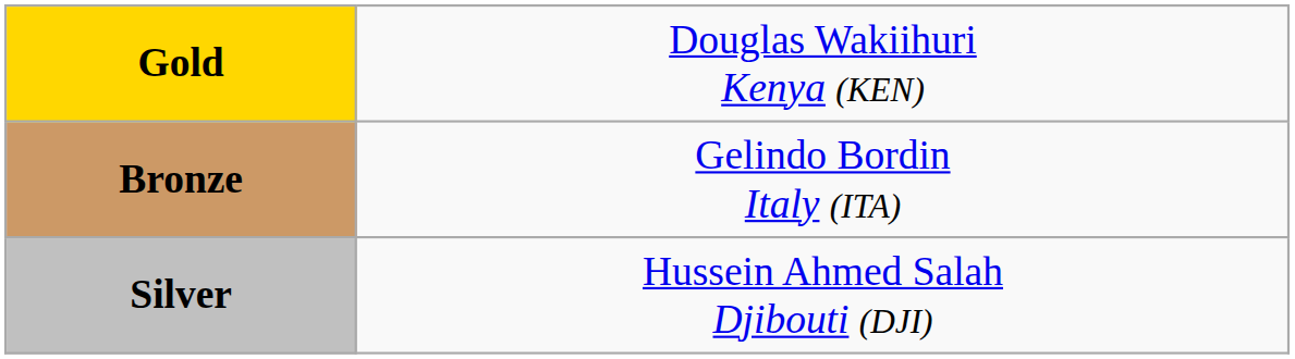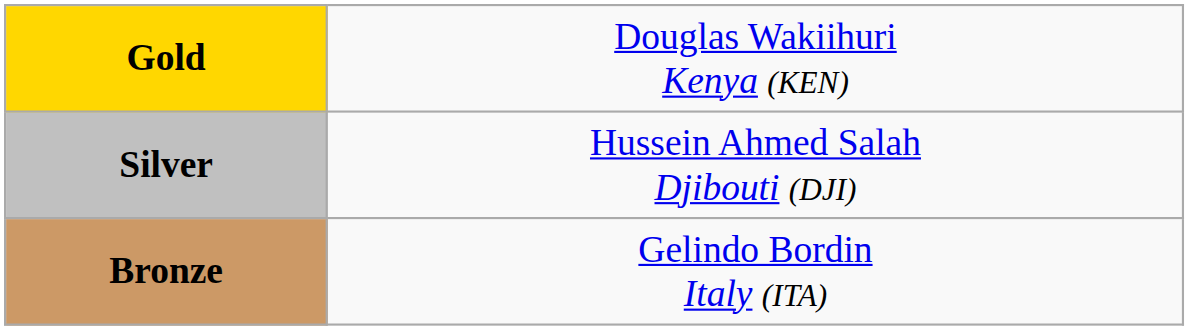 <table class="wikitable" style=" text-align:center; font-size:110%;" width="35%">
 <tr>
 <td bgcolor="gold"><strong>Gold</strong></td>
 <td> <a href='#'>Douglas Wakiihuri</a><br><em><a href='#'>Kenya</a> <small>(KEN)</small></em></td>
 </tr>
 <tr>
+<td bgcolor="silver"><strong>Silver</strong></td>
+<td> <a href='#'>Hussein Ahmed Salah</a><br><em><a href='#'>Djibouti</a> <small>(DJI)</small></em></td>
+</tr>
+<tr>
 <td bgcolor="CC9966"><strong>Bronze</strong></td>
 <td> <a href='#'>Gelindo Bordin</a><br><em><a href='#'>Italy</a> <small>(ITA)</small></em></td>
 </tr>
-<tr>
-<td bgcolor="silver"><strong>Silver</strong></td>
-<td> <a href='#'>Hussein Ahmed Salah</a><br><em><a href='#'>Djibouti</a> <small>(DJI)</small></em></td>
-</tr>
 </table>
